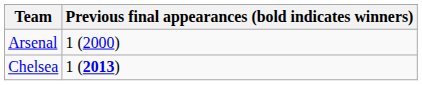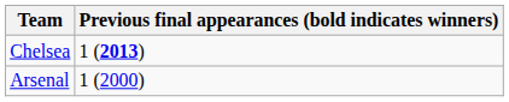 <table class="wikitable">
 <tr>
 <th>Team</th>
 <th>Previous final appearances (bold indicates winners)</th>
 </tr>
 <tr>
+<td> <a href='#'>Chelsea</a></td>
+<td>1 (<strong><a href='#'>2013</a></strong>)</td>
+</tr>
+<tr>
 <td> <a href='#'>Arsenal</a></td>
 <td>1 (<a href='#'>2000</a>)</td>
 </tr>
-<tr>
-<td> <a href='#'>Chelsea</a></td>
-<td>1 (<strong><a href='#'>2013</a></strong>)</td>
-</tr>
 </table>
